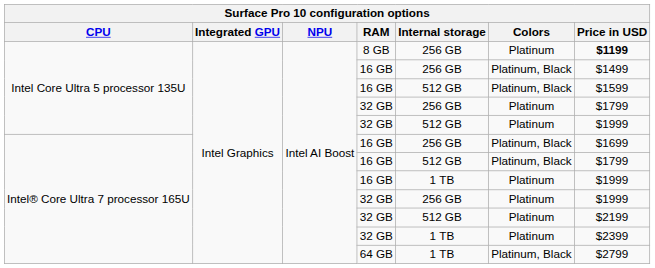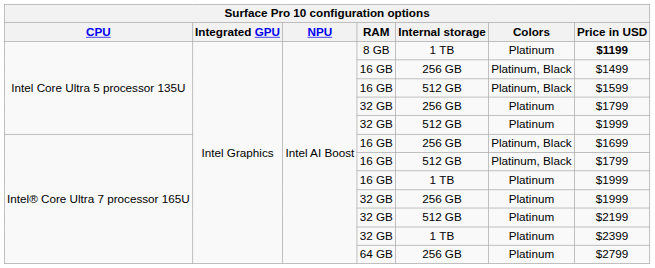 <table class="wikitable collapsible" align="center" style="text-align:center;">
 <tr>
 <th colspan="7">Surface Pro 10 configuration options</th>
 </tr>
 <tr>
 <th><a href='#'>CPU</a></th>
 <th>Integrated <a href='#'>GPU</a></th>
 <th><a href='#'>NPU</a></th>
 <th>RAM</th>
 <th>Internal storage</th>
 <th>Colors</th>
 <th>Price in USD</th>
 </tr>
 <tr>
 <td rowspan="5">Intel Core Ultra 5 processor 135U</td>
 <td rowspan="12">Intel Graphics</td>
 <td rowspan="12">Intel AI Boost</td>
 <td>8 GB</td>
-<td>256 GB</td>
+<td>1 TB</td>
 <td>Platinum</td>
 <td><strong>$1199</strong></td>
 </tr>
 <tr>
 <td>16 GB</td>
 <td>256 GB</td>
 <td>Platinum, Black</td>
 <td>$1499</td>
 </tr>
 <tr>
 <td>16 GB</td>
 <td>512 GB</td>
 <td>Platinum, Black</td>
 <td>$1599</td>
 </tr>
 <tr>
 <td>32 GB</td>
 <td>256 GB</td>
 <td>Platinum</td>
 <td>$1799</td>
 </tr>
 <tr>
 <td>32 GB</td>
 <td>512 GB</td>
 <td>Platinum</td>
 <td>$1999</td>
 </tr>
 <tr>
 <td rowspan="7">Intel® Core Ultra 7 processor 165U</td>
 <td>16 GB</td>
 <td>256 GB</td>
 <td>Platinum, Black</td>
 <td>$1699</td>
 </tr>
 <tr>
 <td>16 GB</td>
 <td>512 GB</td>
 <td>Platinum, Black</td>
 <td>$1799</td>
 </tr>
 <tr>
 <td>16 GB</td>
 <td>1 TB</td>
 <td>Platinum</td>
 <td>$1999</td>
 </tr>
 <tr>
 <td>32 GB</td>
 <td>256 GB</td>
 <td>Platinum</td>
 <td>$1999</td>
 </tr>
 <tr>
 <td>32 GB</td>
 <td>512 GB</td>
 <td>Platinum</td>
 <td>$2199</td>
 </tr>
 <tr>
 <td>32 GB</td>
 <td>1 TB</td>
 <td>Platinum</td>
 <td>$2399</td>
 </tr>
 <tr>
 <td>64 GB</td>
-<td>1 TB</td>
-<td>Platinum, Black</td>
+<td>256 GB</td>
+<td>Platinum</td>
 <td>$2799</td>
 </tr>
 </table>
